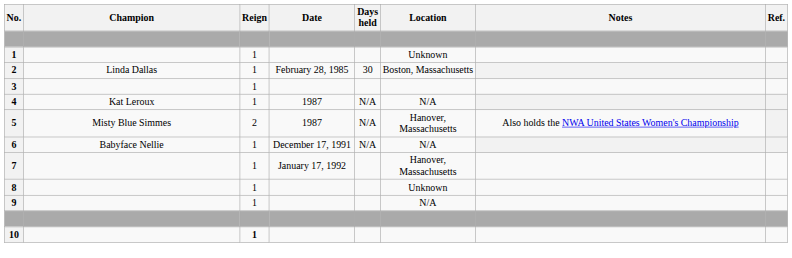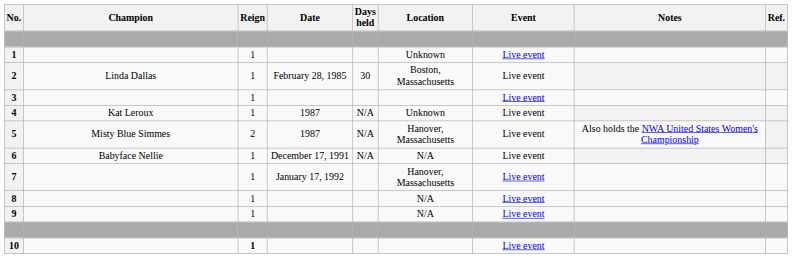 <table class="wikitable sortable" style="text-align: center" width=100%>
 <tr>
 <th width=0 data-sort-type="number">No.</th>
 <th width=32%>Champion</th>
 <th width=0>Reign</th>
 <th width=12%>Date</th>
 <th width=0 data-sort-type="number">Days held</th>
 <th width=13%>Location</th>
+<th width=15%>Event</th>
 <th width=60% class="unsortable">Notes</th>
 <th width=0 class="unsortable">Ref.</th>
 </tr>
 <tr>
 <td style="background: #aaaaaa;"></td>
+<td style="background: #aaaaaa;"> </td>
 <td style="background: #aaaaaa;"> </td>
 <td style="background: #aaaaaa;"> </td>
 <td style="background: #aaaaaa;"> </td>
 <td style="background: #aaaaaa;"> </td>
 <td style="background: #aaaaaa;"> </td>
 <td style="background: #aaaaaa;"> </td>
 <td style="background: #aaaaaa;"> </td>
 </tr>
 <tr>
 <th>1</th>
 <td></td>
 <td>1</td>
 <td></td>
 <td></td>
 <td>Unknown</td>
+<td><a href='#'>Live event</a></td>
 <td align=left> </td>
 <td></td>
 </tr>
 <tr>
 <th>2</th>
 <td>Linda Dallas</td>
 <td>1</td>
 <td>February 28, 1985</td>
 <td>30</td>
 <td>Boston, Massachusetts</td>
+<td>Live event</td>
 <th></th>
 <th></th>
 </tr>
 <tr>
 <th>3</th>
 <td></td>
 <td>1</td>
 <td></td>
 <td></td>
 <td></td>
+<td><a href='#'>Live event</a></td>
 <td align="left"> </td>
 <td></td>
 </tr>
 <tr>
 <th>4</th>
 <td>Kat Leroux</td>
 <td>1</td>
 <td>1987</td>
 <td>N/A</td>
-<td>N/A</td>
+<td>Unknown</td>
+<td>Live event</td>
 <th></th>
 <th></th>
 </tr>
 <tr>
 <th>5</th>
 <td>Misty Blue Simmes</td>
 <td>2</td>
 <td>1987</td>
 <td>N/A</td>
 <td>Hanover, Massachusetts</td>
+<td>Live event</td>
 <td>Also holds the <a href='#'>NWA United States Women's Championship</a></td>
 <th></th>
 </tr>
 <tr>
 <th>6</th>
 <td>Babyface Nellie</td>
 <td>1</td>
 <td>December 17, 1991</td>
 <td>N/A</td>
 <td>N/A</td>
+<td>Live event</td>
 <th></th>
 <th></th>
 </tr>
 <tr>
 <th>7</th>
 <td></td>
 <td>1</td>
 <td>January 17, 1992</td>
 <td></td>
 <td>Hanover, Massachusetts</td>
+<td><a href='#'>Live event</a></td>
 <td align="left"> </td>
 <td></td>
 </tr>
 <tr>
 <th>8</th>
 <td></td>
 <td>1</td>
 <td></td>
 <td></td>
-<td>Unknown</td>
+<td>N/A</td>
+<td><a href='#'>Live event</a></td>
 <td align="left"> </td>
 <td></td>
 </tr>
 <tr>
 <th>9</th>
 <td></td>
 <td>1</td>
 <td></td>
 <td></td>
 <td>N/A</td>
+<td><a href='#'>Live event</a></td>
 <td align="left"> </td>
 <td></td>
 </tr>
 <tr>
 <td style="background: #aaaaaa;"></td>
+<td style="background: #aaaaaa;"> </td>
 <td style="background: #aaaaaa;"> </td>
 <td style="background: #aaaaaa;"> </td>
 <td style="background: #aaaaaa;"> </td>
 <td style="background: #aaaaaa;"> </td>
 <td style="background: #aaaaaa;"> </td>
 <td style="background: #aaaaaa;"> </td>
 <td style="background: #aaaaaa;"> </td>
 </tr>
 <tr>
 <th>10</th>
 <td></td>
 <td><strong>1</strong></td>
 <td></td>
 <td></td>
 <td></td>
+<td><a href='#'>Live event</a></td>
 <td align="left"> </td>
 <td></td>
 </tr>
 </table>
